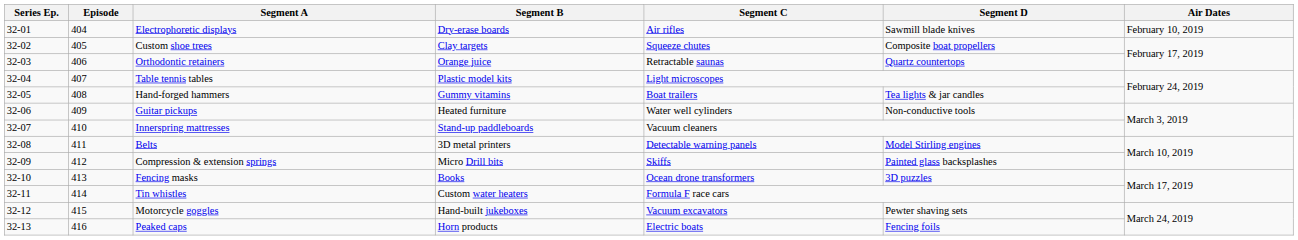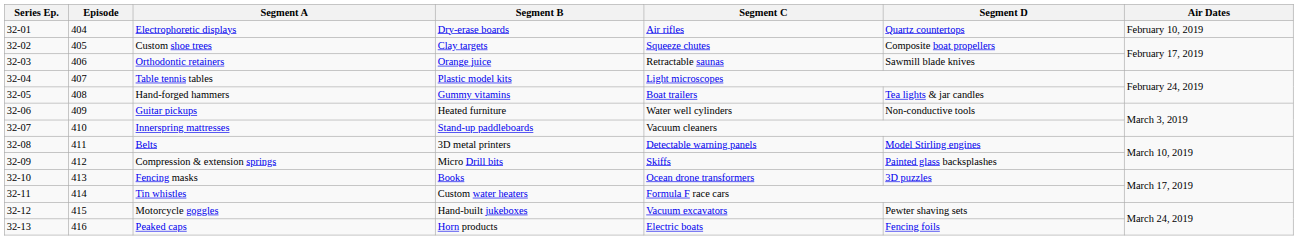 <table class="wikitable" style="width:100%;">
 <tr>
 <th style="width:5%;">Series Ep.</th>
 <th style="width:5%;">Episode</th>
 <th>Segment A</th>
 <th>Segment B</th>
 <th>Segment C</th>
 <th>Segment D</th>
 <th>Air Dates</th>
 </tr>
 <tr>
 <td>32-01</td>
 <td>404</td>
 <td><a href='#'>Electrophoretic displays</a></td>
 <td><a href='#'>Dry-erase boards</a></td>
 <td><a href='#'>Air rifles</a></td>
-<td>Sawmill blade knives</td>
+<td><a href='#'>Quartz countertops</a></td>
 <td>February 10, 2019</td>
 </tr>
 <tr>
 <td>32-02</td>
 <td>405</td>
 <td>Custom <a href='#'>shoe trees</a></td>
 <td><a href='#'>Clay targets</a></td>
 <td><a href='#'>Squeeze chutes</a></td>
 <td>Composite <a href='#'>boat propellers</a></td>
 <td rowspan="2">February 17, 2019</td>
 </tr>
 <tr>
 <td>32-03</td>
 <td>406</td>
 <td><a href='#'>Orthodontic retainers</a></td>
 <td><a href='#'>Orange juice</a></td>
 <td>Retractable <a href='#'>saunas</a></td>
-<td><a href='#'>Quartz countertops</a></td>
+<td>Sawmill blade knives</td>
 </tr>
 <tr>
 <td>32-04</td>
 <td>407</td>
 <td><a href='#'>Table tennis</a> tables</td>
 <td><a href='#'>Plastic model kits</a></td>
 <td colspan="2"><a href='#'>Light microscopes</a></td>
 <td rowspan="2">February 24, 2019</td>
 </tr>
 <tr>
 <td>32-05</td>
 <td>408</td>
 <td>Hand-forged hammers</td>
 <td><a href='#'>Gummy vitamins</a></td>
 <td><a href='#'>Boat trailers</a></td>
 <td><a href='#'>Tea lights</a> & jar candles</td>
 </tr>
 <tr>
 <td>32-06</td>
 <td>409</td>
 <td><a href='#'>Guitar pickups</a></td>
 <td>Heated furniture</td>
 <td>Water well cylinders</td>
 <td>Non-conductive tools</td>
 <td rowspan="2">March 3, 2019</td>
 </tr>
 <tr>
 <td>32-07</td>
 <td>410</td>
 <td><a href='#'>Innerspring mattresses</a></td>
 <td><a href='#'>Stand-up paddleboards</a></td>
 <td colspan="2">Vacuum cleaners</td>
 </tr>
 <tr>
 <td>32-08</td>
 <td>411</td>
 <td><a href='#'>Belts</a></td>
 <td>3D metal printers</td>
 <td><a href='#'>Detectable warning panels</a></td>
 <td><a href='#'>Model Stirling engines</a></td>
 <td rowspan="2">March 10, 2019</td>
 </tr>
 <tr>
 <td>32-09</td>
 <td>412</td>
 <td>Compression & extension <a href='#'>springs</a></td>
 <td>Micro <a href='#'>Drill bits</a></td>
 <td><a href='#'>Skiffs</a></td>
 <td><a href='#'>Painted glass</a> backsplashes</td>
 </tr>
 <tr>
 <td>32-10</td>
 <td>413</td>
 <td><a href='#'>Fencing</a> masks</td>
 <td><a href='#'>Books</a></td>
 <td><a href='#'>Ocean drone transformers</a></td>
 <td><a href='#'>3D puzzles</a></td>
 <td rowspan="2">March 17, 2019</td>
 </tr>
 <tr>
 <td>32-11</td>
 <td>414</td>
 <td><a href='#'>Tin whistles</a></td>
 <td>Custom <a href='#'>water heaters</a></td>
 <td colspan="2"><a href='#'>Formula F</a> race cars</td>
 </tr>
 <tr>
 <td>32-12</td>
 <td>415</td>
 <td>Motorcycle <a href='#'>goggles</a></td>
 <td>Hand-built <a href='#'>jukeboxes</a></td>
 <td><a href='#'>Vacuum excavators</a></td>
 <td>Pewter shaving sets</td>
 <td rowspan="2">March 24, 2019</td>
 </tr>
 <tr>
 <td>32-13</td>
 <td>416</td>
 <td><a href='#'>Peaked caps</a></td>
 <td><a href='#'>Horn</a> products</td>
 <td><a href='#'>Electric boats</a></td>
 <td><a href='#'>Fencing foils</a></td>
 </tr>
 </table>
